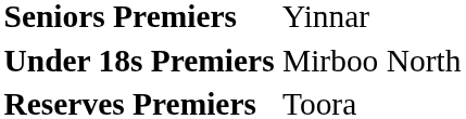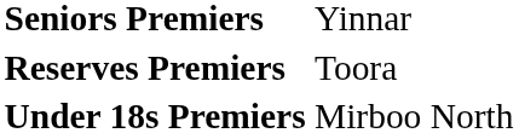 <table>
 <tr>
 <td><strong>Seniors Premiers</strong></td>
 <td>Yinnar</td>
 </tr>
 <tr>
+<td><strong>Reserves Premiers</strong></td>
+<td>Toora</td>
+</tr>
+<tr>
 <td><strong>Under 18s Premiers</strong></td>
 <td>Mirboo North</td>
 </tr>
-<tr>
-<td><strong>Reserves Premiers</strong></td>
-<td>Toora</td>
-</tr>
 </table>
